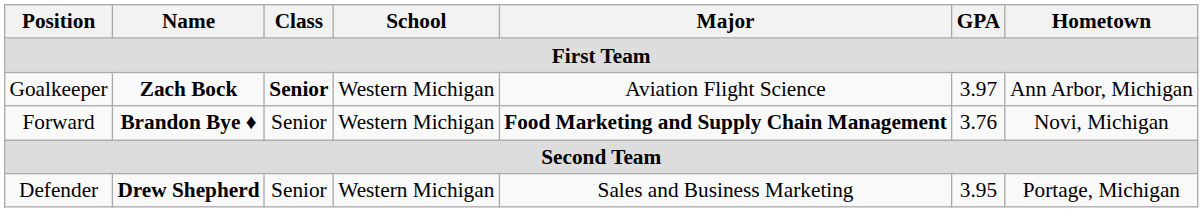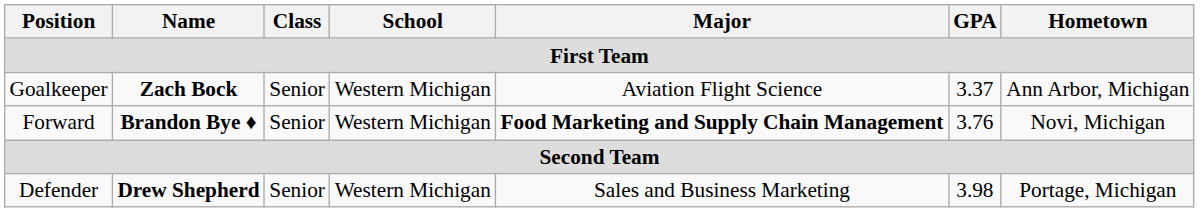 <table class="wikitable" style="text-align: center; width70%">
 <tr>
 <th>Position</th>
 <th>Name</th>
 <th>Class</th>
 <th>School</th>
 <th>Major</th>
 <th>GPA</th>
 <th>Hometown</th>
 </tr>
 <tr>
 <td colspan="7" style="text-align:center; background:#ddd;"><strong>First Team</strong></td>
 </tr>
 <tr>
 <td>Goalkeeper</td>
 <td><strong>Zach Bock </strong></td>
-<td><strong>Senior</strong></td>
+<td>Senior</td>
 <td>Western Michigan</td>
 <td>Aviation Flight Science</td>
-<td>3.97</td>
+<td>3.37</td>
 <td>Ann Arbor, Michigan</td>
 </tr>
 <tr>
 <td>Forward</td>
 <td><strong>Brandon Bye</strong> ♦</td>
 <td>Senior</td>
 <td>Western Michigan</td>
 <td><strong>Food Marketing and Supply Chain Management</strong></td>
 <td>3.76</td>
 <td>Novi, Michigan</td>
 </tr>
 <tr>
 <td colspan="7" style="text-align:center; background:#ddd;"><strong>Second Team</strong></td>
 </tr>
 <tr>
 <td>Defender</td>
 <td><strong>Drew Shepherd </strong></td>
 <td>Senior</td>
 <td>Western Michigan</td>
 <td>Sales and Business Marketing</td>
-<td>3.95</td>
+<td>3.98</td>
 <td>Portage, Michigan</td>
 </tr>
 </table>
